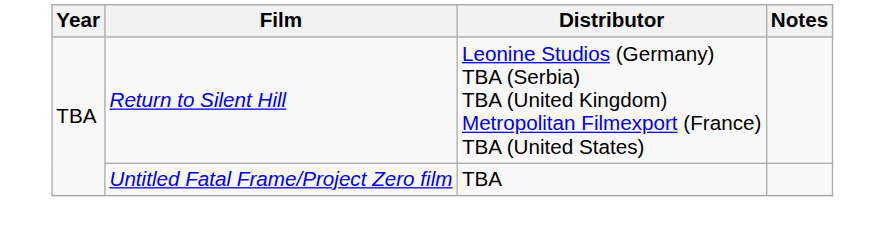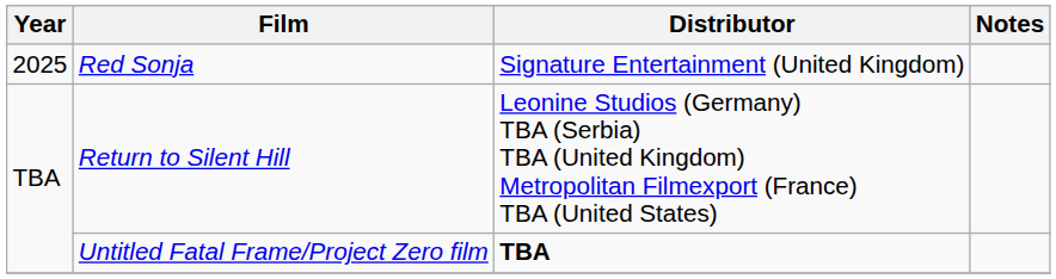 <table class="wikitable sortable"  style="margin:auto; margin:auto;">
 <tr bgcolor="#B0C4DE" align="center">
 <th>Year</th>
 <th>Film</th>
 <th>Distributor</th>
 <th>Notes</th>
+</tr>
+<tr>
+<td>2025</td>
+<td><em><a href='#'>Red Sonja</a></em></td>
+<td><a href='#'>Signature Entertainment</a> (United Kingdom)</td>
+<td></td>
 </tr>
 <tr>
 <td rowspan="2">TBA</td>
 <td><em><a href='#'>Return to Silent Hill</a></em></td>
 <td><a href='#'>Leonine Studios</a> (Germany)<br>TBA (Serbia)<br>TBA (United Kingdom)<br><a href='#'>Metropolitan Filmexport</a> (France)<br>TBA (United States)</td>
 <td></td>
 </tr>
 <tr>
 <td><em><a href='#'>Untitled Fatal Frame/Project Zero film</a></em></td>
-<td>TBA</td>
+<td><strong>TBA</strong></td>
 <td></td>
 </tr>
 <tr>
 </tr>
 </table>
